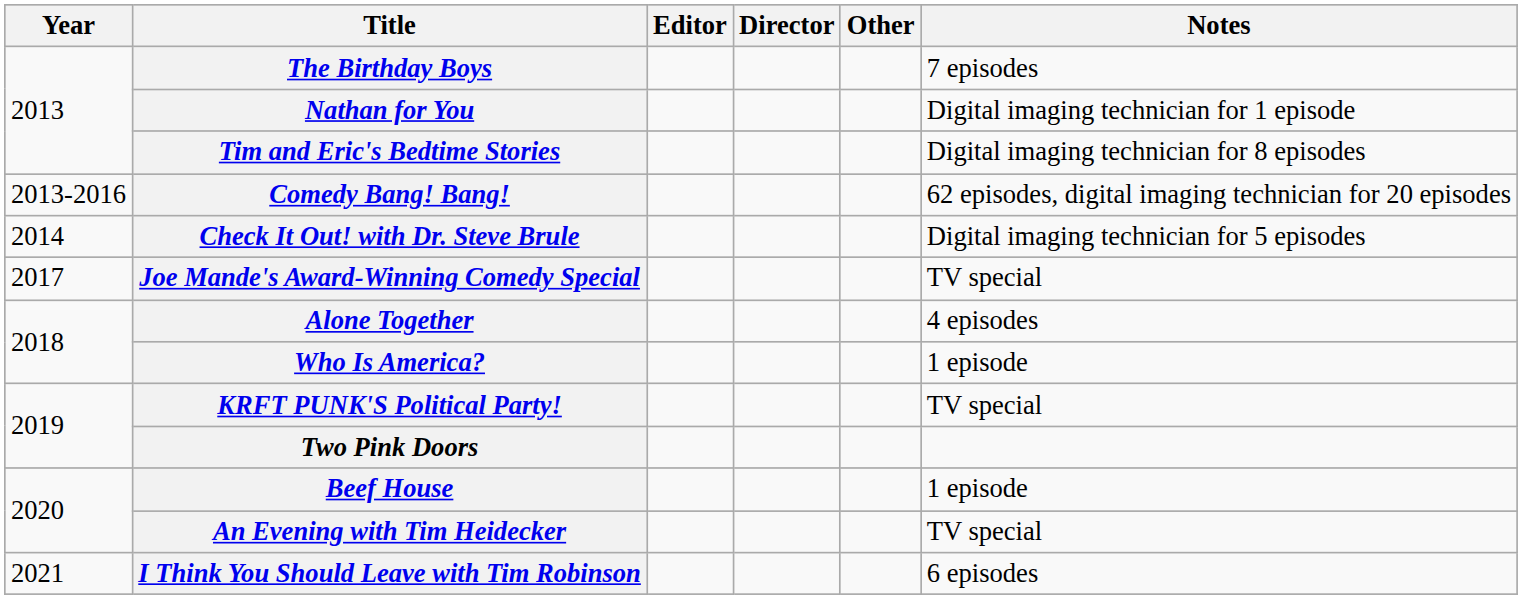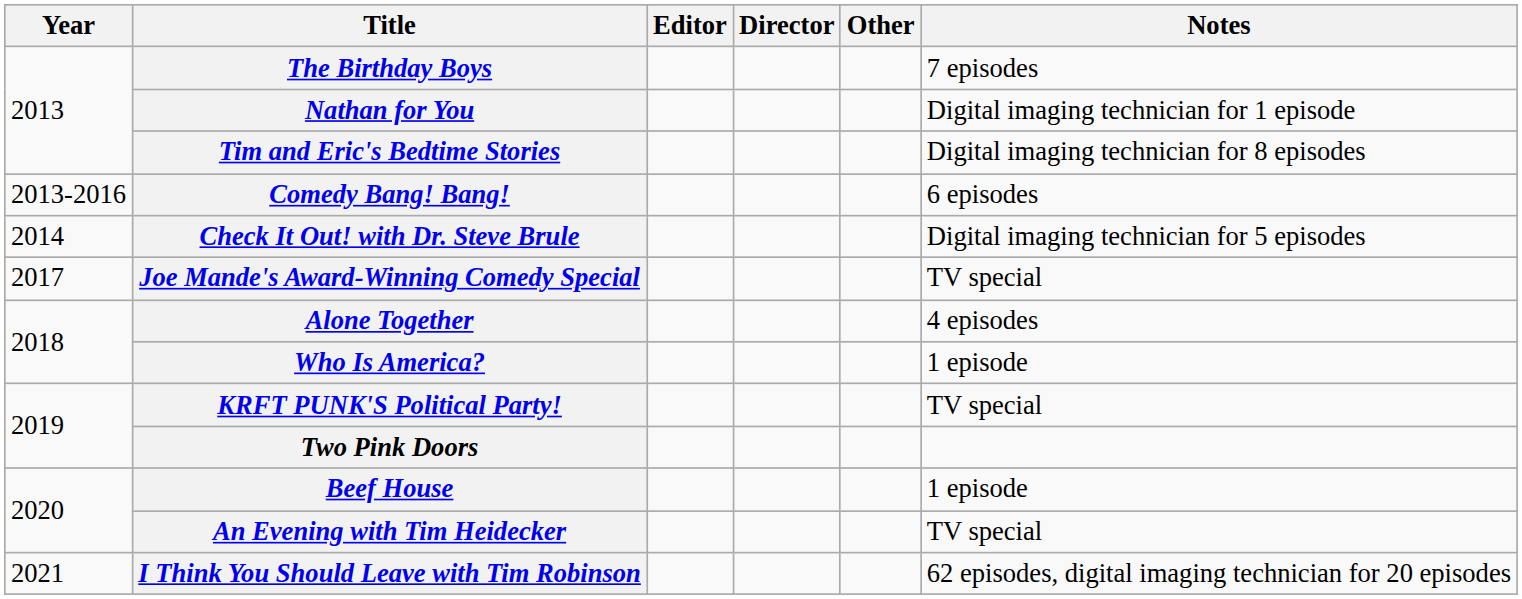 <table class="wikitable sortable plainrowheaders">
 <tr>
 <th scope="col">Year</th>
 <th scope="col">Title</th>
 <th scope="col">Editor</th>
 <th scope="col">Director</th>
 <th scope="col">Other</th>
 <th scope="col">Notes</th>
 </tr>
 <tr>
 <td rowspan="3">2013</td>
 <th scope="row"><em><a href='#'>The Birthday Boys</a></em></th>
 <td></td>
 <td></td>
 <td></td>
 <td>7 episodes</td>
 </tr>
 <tr>
 <th scope="row"><em><a href='#'>Nathan for You</a></em></th>
 <td></td>
 <td></td>
 <td></td>
 <td>Digital imaging technician for 1 episode</td>
 </tr>
 <tr>
 <th scope="row"><em><a href='#'>Tim and Eric's Bedtime Stories</a></em></th>
 <td></td>
 <td></td>
 <td></td>
 <td>Digital imaging technician for 8 episodes</td>
 </tr>
 <tr>
 <td>2013-2016</td>
 <th scope="row"><em><a href='#'>Comedy Bang! Bang!</a></em></th>
 <td></td>
 <td></td>
 <td></td>
-<td>62 episodes, digital imaging technician for 20 episodes</td>
+<td>6 episodes</td>
 </tr>
 <tr>
 <td>2014</td>
 <th scope="row"><em><a href='#'>Check It Out! with Dr. Steve Brule</a></em></th>
 <td></td>
 <td></td>
 <td></td>
 <td>Digital imaging technician for 5 episodes</td>
 </tr>
 <tr>
 <td>2017</td>
 <th scope="row"><em><a href='#'>Joe Mande's Award-Winning Comedy Special</a></em></th>
 <td></td>
 <td></td>
 <td></td>
 <td>TV special</td>
 </tr>
 <tr>
 <td rowspan="2">2018</td>
 <th scope="row"><em><a href='#'>Alone Together</a></em></th>
 <td></td>
 <td></td>
 <td></td>
 <td>4 episodes</td>
 </tr>
 <tr>
 <th scope="row"><em><a href='#'>Who Is America?</a></em></th>
 <td></td>
 <td></td>
 <td></td>
 <td>1 episode</td>
 </tr>
 <tr>
 <td rowspan="2">2019</td>
 <th scope="row"><em><a href='#'>KRFT PUNK'S Political Party!</a></em></th>
 <td></td>
 <td></td>
 <td></td>
 <td>TV special</td>
 </tr>
 <tr>
 <th scope="row"><em>Two Pink Doors</em></th>
 <td></td>
 <td></td>
 <td></td>
 <td></td>
 </tr>
 <tr>
 <td rowspan="2">2020</td>
 <th scope="row"><em><a href='#'>Beef House</a></em></th>
 <td></td>
 <td></td>
 <td></td>
 <td>1 episode</td>
 </tr>
 <tr>
 <th scope="row"><em><a href='#'>An Evening with Tim Heidecker</a></em></th>
 <td></td>
 <td></td>
 <td></td>
 <td>TV special</td>
 </tr>
 <tr>
 <td>2021</td>
 <th scope="row"><em><a href='#'>I Think You Should Leave with Tim Robinson</a></em></th>
 <td></td>
 <td></td>
 <td></td>
-<td>6 episodes</td>
+<td>62 episodes, digital imaging technician for 20 episodes</td>
 </tr>
 </table>
